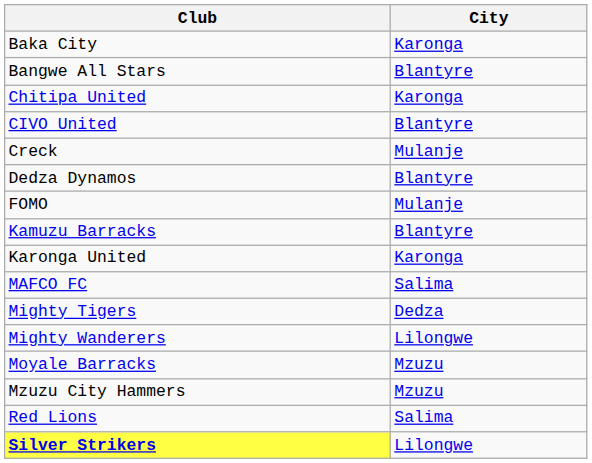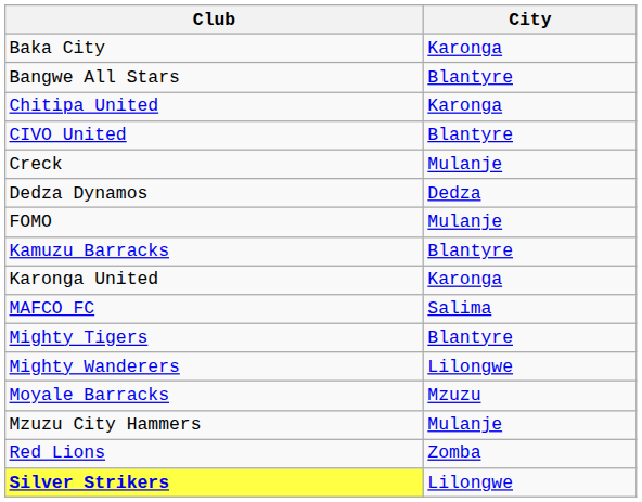 <table class="wikitable sortable">
 <tr>
 <th width="300px">Club</th>
 <th width="150px">City</th>
 </tr>
 <tr>
 <td>Baka City</td>
 <td><a href='#'>Karonga</a></td>
 </tr>
 <tr>
 <td>Bangwe All Stars</td>
 <td><a href='#'>Blantyre</a></td>
 </tr>
 <tr>
 <td><a href='#'>Chitipa United</a></td>
 <td><a href='#'>Karonga</a></td>
 </tr>
 <tr>
 <td><a href='#'>CIVO United</a></td>
 <td><a href='#'>Blantyre</a></td>
 </tr>
 <tr>
 <td>Creck</td>
 <td><a href='#'>Mulanje</a></td>
 </tr>
 <tr>
 <td>Dedza Dynamos</td>
-<td><a href='#'>Blantyre</a></td>
+<td><a href='#'>Dedza</a></td>
 </tr>
 <tr>
 <td>FOMO</td>
 <td><a href='#'>Mulanje</a></td>
 </tr>
 <tr>
 <td><a href='#'>Kamuzu Barracks</a></td>
 <td><a href='#'>Blantyre</a></td>
 </tr>
 <tr>
 <td>Karonga United</td>
 <td><a href='#'>Karonga</a></td>
 </tr>
 <tr>
 <td><a href='#'>MAFCO FC</a></td>
 <td><a href='#'>Salima</a></td>
 </tr>
 <tr>
 <td><a href='#'>Mighty Tigers</a></td>
-<td><a href='#'>Dedza</a></td>
+<td><a href='#'>Blantyre</a></td>
 </tr>
 <tr>
 <td><a href='#'>Mighty Wanderers</a></td>
 <td><a href='#'>Lilongwe</a></td>
 </tr>
 <tr>
 <td><a href='#'>Moyale Barracks</a></td>
 <td><a href='#'>Mzuzu</a></td>
 </tr>
 <tr>
 <td>Mzuzu City Hammers</td>
-<td><a href='#'>Mzuzu</a></td>
+<td><a href='#'>Mulanje</a></td>
 </tr>
 <tr>
 <td><a href='#'>Red Lions</a></td>
-<td><a href='#'>Salima</a></td>
+<td><a href='#'>Zomba</a></td>
 </tr>
 <tr>
 <td bgcolor=#ffff44><strong><a href='#'>Silver Strikers</a></strong></td>
 <td><a href='#'>Lilongwe</a></td>
 </tr>
 </table>
